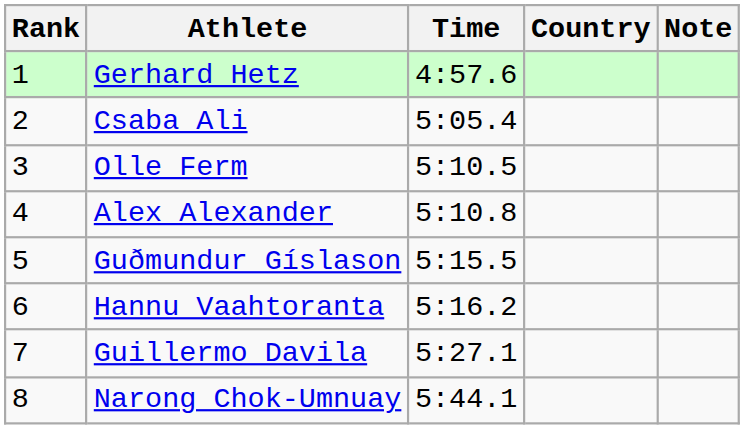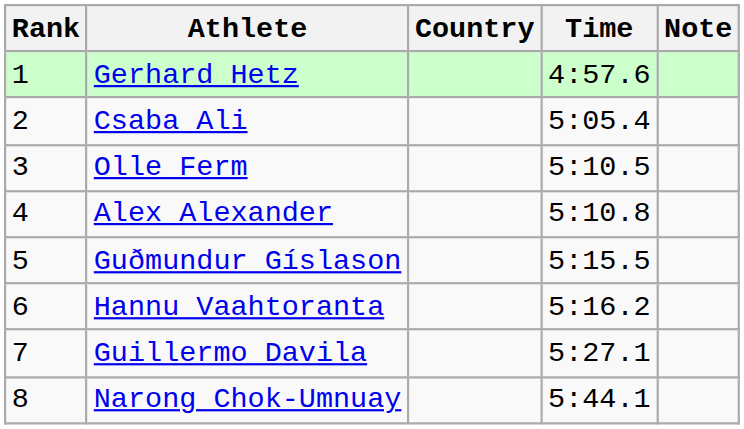 <table class="wikitable sortable">
 <tr>
 <th>Rank</th>
 <th>Athlete</th>
+<th>Country</th>
 <th>Time</th>
-<th>Country</th>
 <th>Note</th>
 </tr>
 <tr bgcolor=#CCFFCC>
 <td>1</td>
 <td><a href='#'>Gerhard Hetz</a></td>
+<td></td>
 <td>4:57.6</td>
-<td></td>
 <td></td>
 </tr>
 <tr>
 <td>2</td>
 <td><a href='#'>Csaba Ali</a></td>
+<td></td>
 <td>5:05.4</td>
-<td></td>
 <td></td>
 </tr>
 <tr>
 <td>3</td>
 <td><a href='#'>Olle Ferm</a></td>
+<td></td>
 <td>5:10.5</td>
-<td></td>
 <td></td>
 </tr>
 <tr>
 <td>4</td>
 <td><a href='#'>Alex Alexander</a></td>
+<td></td>
 <td>5:10.8</td>
-<td></td>
 <td></td>
 </tr>
 <tr>
 <td>5</td>
 <td><a href='#'>Guðmundur Gíslason</a></td>
+<td></td>
 <td>5:15.5</td>
-<td></td>
 <td></td>
 </tr>
 <tr>
 <td>6</td>
 <td><a href='#'>Hannu Vaahtoranta</a></td>
+<td></td>
 <td>5:16.2</td>
-<td></td>
 <td></td>
 </tr>
 <tr>
 <td>7</td>
 <td><a href='#'>Guillermo Davila</a></td>
+<td></td>
 <td>5:27.1</td>
-<td></td>
 <td></td>
 </tr>
 <tr>
 <td>8</td>
 <td><a href='#'>Narong Chok-Umnuay</a></td>
+<td></td>
 <td>5:44.1</td>
-<td></td>
 <td></td>
 </tr>
 </table>
